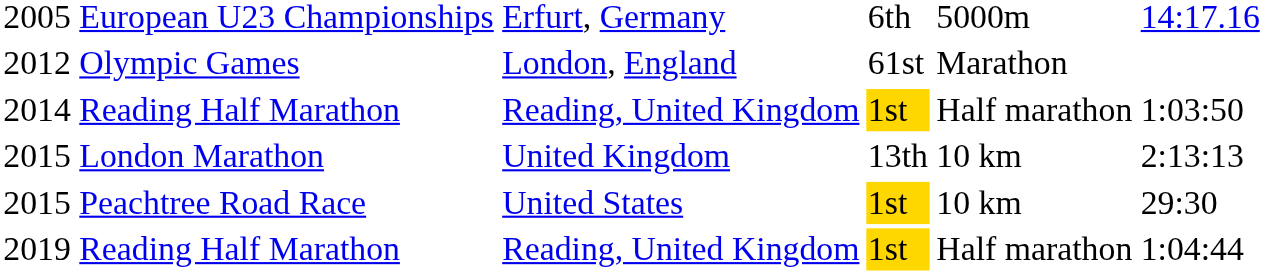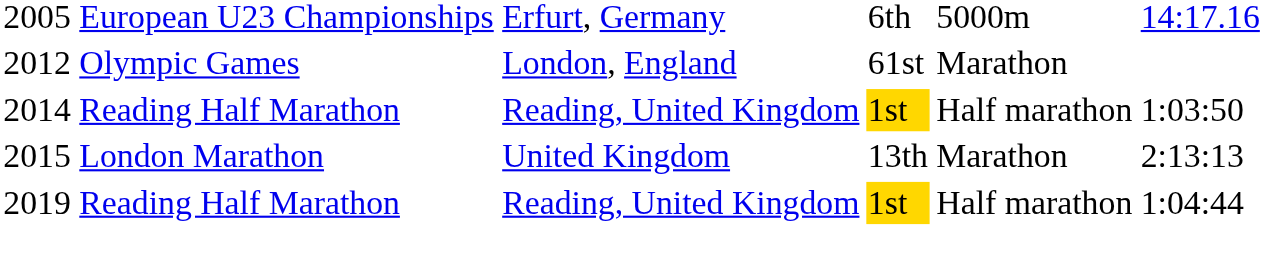 <table>
 <tr>
 <td>2005</td>
 <td><a href='#'>European U23 Championships</a></td>
 <td><a href='#'>Erfurt</a>, <a href='#'>Germany</a></td>
 <td>6th</td>
 <td>5000m</td>
 <td><a href='#'>14:17.16</a></td>
 </tr>
 <tr>
 <td>2012</td>
 <td><a href='#'>Olympic Games</a></td>
 <td><a href='#'>London</a>, <a href='#'>England</a></td>
 <td>61st</td>
 <td>Marathon</td>
 </tr>
 <tr>
 <td>2014</td>
 <td><a href='#'>Reading Half Marathon</a></td>
 <td><a href='#'>Reading, United Kingdom</a></td>
 <td bgcolor="gold">1st</td>
 <td>Half marathon</td>
 <td>1:03:50</td>
 </tr>
 <tr>
 <td>2015</td>
 <td><a href='#'>London Marathon</a></td>
 <td><a href='#'>United Kingdom</a></td>
 <td>13th</td>
-<td>10 km</td>
+<td>Marathon</td>
 <td>2:13:13</td>
-</tr>
-<tr>
-<td>2015</td>
-<td><a href='#'>Peachtree Road Race</a></td>
-<td><a href='#'>United States</a></td>
-<td bgcolor="gold">1st</td>
-<td>10 km</td>
-<td>29:30</td>
 </tr>
 <tr>
 <td>2019</td>
 <td><a href='#'>Reading Half Marathon</a></td>
 <td><a href='#'>Reading, United Kingdom</a></td>
 <td bgcolor="gold">1st</td>
 <td>Half marathon</td>
 <td>1:04:44</td>
 </tr>
 </table>
